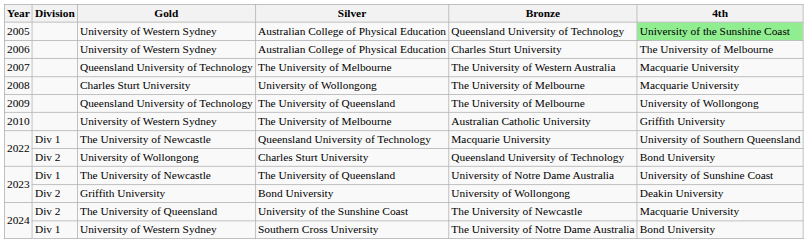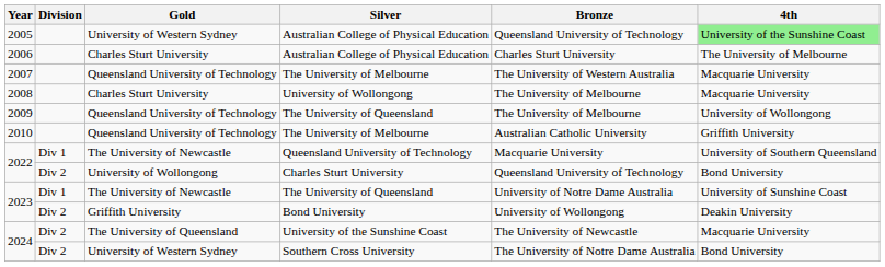 <table class="wikitable">
 <tr>
 <th>Year</th>
 <th>Division</th>
 <th>Gold</th>
 <th>Silver</th>
 <th>Bronze</th>
 <th>4th</th>
 </tr>
 <tr>
 <td>2005</td>
 <td></td>
 <td>University of Western Sydney</td>
 <td>Australian College of Physical Education</td>
 <td>Queensland University of Technology</td>
 <td style="background: lightgreen;">University of the Sunshine Coast</td>
 </tr>
 <tr>
 <td>2006</td>
 <td></td>
-<td>University of Western Sydney</td>
+<td>Charles Sturt University</td>
 <td>Australian College of Physical Education</td>
 <td>Charles Sturt University</td>
 <td>The University of Melbourne</td>
 </tr>
 <tr>
 <td>2007</td>
 <td></td>
 <td>Queensland University of Technology</td>
 <td>The University of Melbourne</td>
 <td>The University of Western Australia</td>
 <td>Macquarie University</td>
 </tr>
 <tr>
 <td>2008</td>
 <td></td>
 <td>Charles Sturt University</td>
 <td>University of Wollongong</td>
 <td>The University of Melbourne</td>
 <td>Macquarie University</td>
 </tr>
 <tr>
 <td>2009</td>
 <td></td>
 <td>Queensland University of Technology</td>
 <td>The University of Queensland</td>
 <td>The University of Melbourne</td>
 <td>University of Wollongong</td>
 </tr>
 <tr>
 <td>2010</td>
 <td></td>
-<td>University of Western Sydney</td>
+<td>Queensland University of Technology</td>
 <td>The University of Melbourne</td>
 <td>Australian Catholic University</td>
 <td>Griffith University</td>
 </tr>
 <tr>
 <td rowspan="2">2022</td>
 <td>Div 1</td>
 <td>The University of Newcastle</td>
 <td>Queensland University of Technology</td>
 <td>Macquarie University</td>
 <td>University of Southern Queensland</td>
 </tr>
 <tr>
 <td>Div 2</td>
 <td>University of Wollongong</td>
 <td>Charles Sturt University</td>
 <td>Queensland University of Technology</td>
 <td>Bond University</td>
 </tr>
 <tr>
 <td rowspan="2">2023</td>
 <td>Div 1</td>
 <td>The University of Newcastle</td>
 <td>The University of Queensland</td>
 <td>University of Notre Dame Australia</td>
 <td>University of Sunshine Coast</td>
 </tr>
 <tr>
 <td>Div 2</td>
 <td>Griffith University</td>
 <td>Bond University</td>
 <td>University of Wollongong</td>
 <td>Deakin University</td>
 </tr>
 <tr>
 <td rowspan="2">2024</td>
 <td>Div 2</td>
 <td>The University of Queensland</td>
 <td>University of the Sunshine Coast</td>
 <td>The University of Newcastle</td>
 <td>Macquarie University</td>
 </tr>
 <tr>
-<td>Div 1</td>
+<td>Div 2</td>
 <td>University of Western Sydney</td>
 <td>Southern Cross University</td>
 <td>The University of Notre Dame Australia</td>
 <td>Bond University</td>
 </tr>
 </table>
